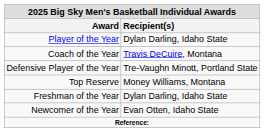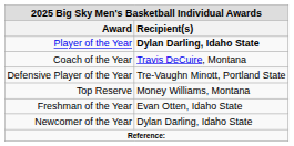 <table class="wikitable" style="white-space:nowrap; font-size:90%;">
 <tr>
 <td colspan="7" style="text-align:center; background:#ddd;"><strong>2025 Big Sky Men's Basketball Individual Awards</strong></td>
 </tr>
 <tr>
 <th style="text-align:right;">Award</th>
 <th style="text-align:left;">Recipient(s)</th>
 </tr>
 <tr>
 <td style="text-align:right;"><a href='#'>Player of the Year</a></td>
-<td style="text-align:left;">Dylan Darling, Idaho State</td>
+<td style="text-align:left;"><strong>Dylan Darling, Idaho State</strong></td>
 </tr>
 <tr>
 <td style="text-align:right;">Coach of the Year</td>
 <td style="text-align:left;"><a href='#'>Travis DeCuire</a>, Montana</td>
 </tr>
 <tr>
 <td style="text-align:right;">Defensive Player of the Year</td>
 <td style="text-align:left;">Tre-Vaughn Minott, Portland State</td>
 </tr>
 <tr>
 <td style="text-align:right;">Top Reserve</td>
 <td style="text-align:left;">Money Williams, Montana</td>
 </tr>
 <tr>
 <td style="text-align:right;">Freshman of the Year</td>
-<td style="text-align:left;">Dylan Darling, Idaho State</td>
+<td style="text-align:left;">Evan Otten, Idaho State</td>
 </tr>
 <tr>
 <td style="text-align:right;">Newcomer of the Year</td>
-<td style="text-align:left;">Evan Otten, Idaho State</td>
+<td style="text-align:left;">Dylan Darling, Idaho State</td>
 </tr>
 <tr>
 <td colspan="4"  style="font-size:8pt; text-align:center;"><strong>Reference:</strong></td>
 </tr>
 </table>
